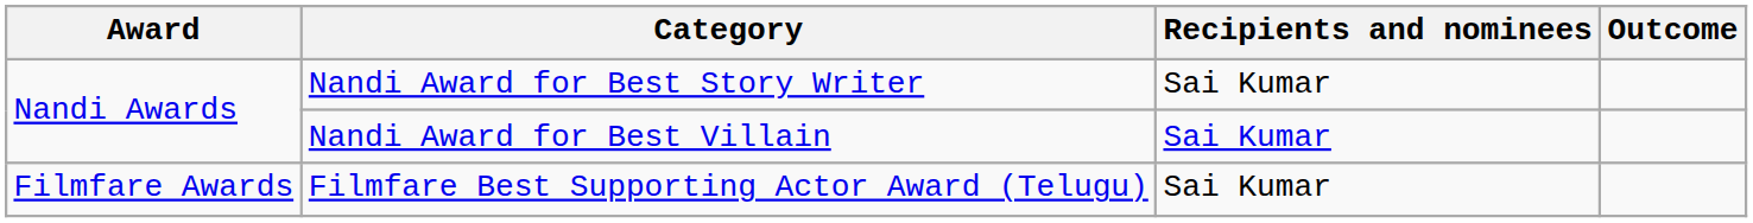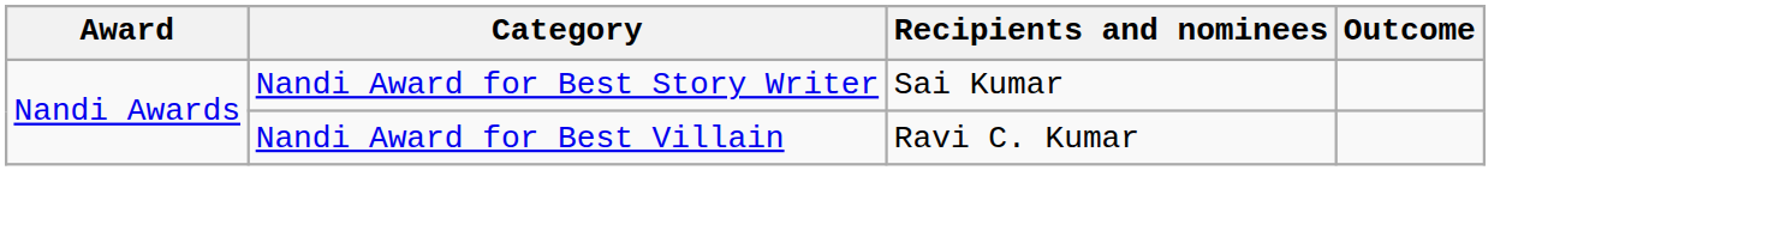 <table class="wikitable" style="font-size:90%;">
 <tr>
 <th>Award</th>
 <th>Category</th>
 <th>Recipients and nominees</th>
 <th>Outcome</th>
 </tr>
 <tr>
 <td rowspan= 2><a href='#'>Nandi Awards</a></td>
 <td><a href='#'>Nandi Award for Best Story Writer</a></td>
 <td>Sai Kumar</td>
 <td></td>
 </tr>
 <tr>
 <td><a href='#'>Nandi Award for Best Villain</a></td>
-<td><a href='#'>Sai Kumar</a></td>
-<td></td>
-</tr>
-<tr>
-<td><a href='#'>Filmfare Awards</a></td>
-<td><a href='#'>Filmfare Best Supporting Actor Award (Telugu)</a></td>
-<td>Sai Kumar</td>
+<td>Ravi C. Kumar</td>
 <td></td>
 </tr>
 </table>
